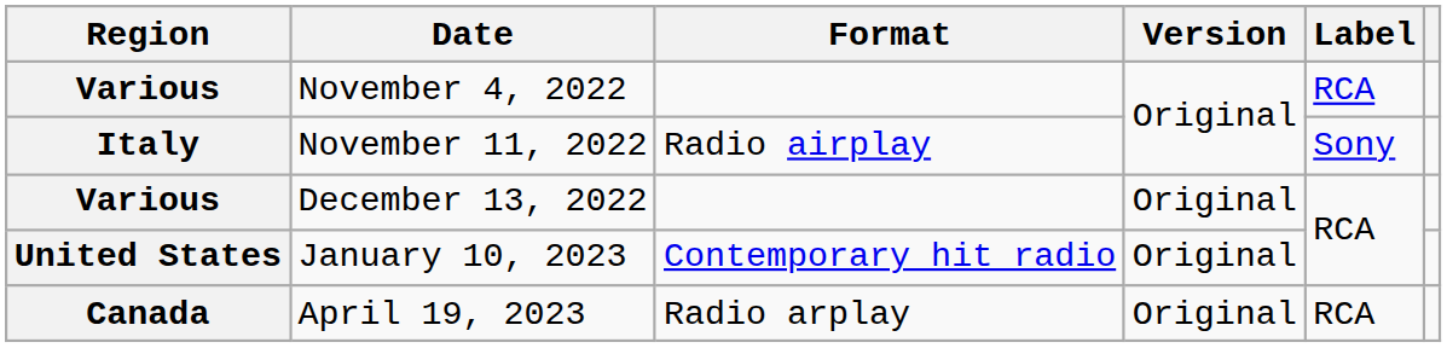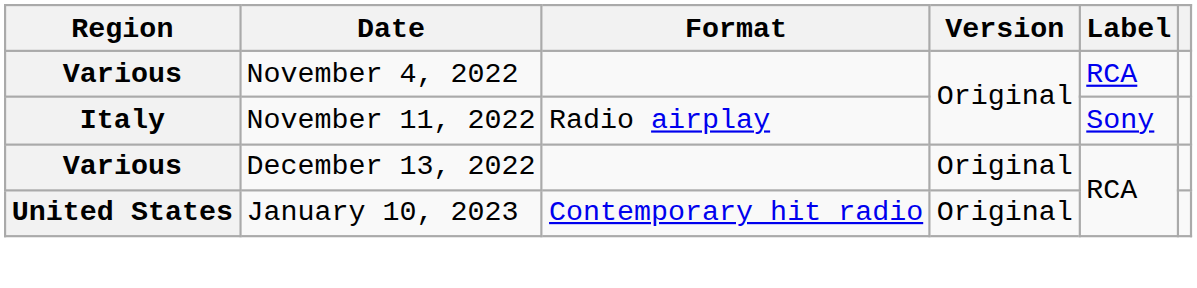 <table class="wikitable plainrowheaders">
 <tr>
 <th scope="col">Region</th>
 <th scope="col">Date</th>
 <th scope="col">Format</th>
 <th scope="col">Version</th>
 <th scope="col">Label</th>
 <th scope="col"></th>
 </tr>
 <tr>
 <th scope="row">Various</th>
 <td>November 4, 2022</td>
 <td></td>
 <td rowspan="2">Original</td>
 <td><a href='#'>RCA</a></td>
 <td></td>
 </tr>
 <tr>
 <th scope="row">Italy</th>
 <td>November 11, 2022</td>
 <td>Radio <a href='#'>airplay</a></td>
 <td><a href='#'>Sony</a></td>
 <td></td>
 </tr>
 <tr>
 <th scope="row">Various</th>
 <td>December 13, 2022</td>
 <td></td>
 <td>Original</td>
 <td rowspan="2">RCA</td>
 <td></td>
 </tr>
 <tr>
 <th scope="row">United States</th>
 <td>January 10, 2023</td>
 <td><a href='#'>Contemporary hit radio</a></td>
 <td>Original</td>
 <td></td>
 </tr>
-<tr>
-<th>Canada</th>
-<td>April 19, 2023</td>
-<td>Radio arplay</td>
-<td>Original</td>
-<td>RCA</td>
-<td></td>
-</tr>
 </table>
